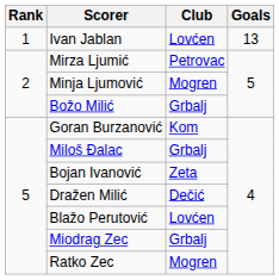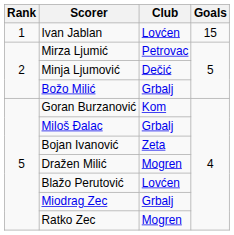 <table class="wikitable">
 <tr>
 <th>Rank</th>
 <th>Scorer</th>
 <th>Club</th>
 <th>Goals</th>
 </tr>
 <tr>
 <td rowspan="1" align="center">1</td>
 <td> Ivan Jablan</td>
 <td><a href='#'>Lovćen</a></td>
-<td align="center">13</td>
+<td align="center">15</td>
 </tr>
 <tr>
 <td rowspan="3" align="center">2</td>
 <td> Mirza Ljumić</td>
 <td><a href='#'>Petrovac</a></td>
 <td rowspan="3" align="center">5</td>
 </tr>
 <tr>
 <td> Minja Ljumović</td>
-<td><a href='#'>Mogren</a></td>
+<td><a href='#'>Dečić</a></td>
 </tr>
 <tr>
 <td> <a href='#'>Božo Milić</a></td>
 <td><a href='#'>Grbalj</a></td>
 </tr>
 <tr>
 <td rowspan="7" align="center">5</td>
 <td> Goran Burzanović</td>
 <td><a href='#'>Kom</a></td>
 <td rowspan="7" align="center">4</td>
 </tr>
 <tr>
 <td> <a href='#'>Miloš Đalac</a></td>
 <td><a href='#'>Grbalj</a></td>
 </tr>
 <tr>
 <td> Bojan Ivanović</td>
 <td><a href='#'>Zeta</a></td>
 </tr>
 <tr>
 <td> Dražen Milić</td>
-<td><a href='#'>Dečić</a></td>
+<td><a href='#'>Mogren</a></td>
 </tr>
 <tr>
 <td> Blažo Perutović</td>
 <td><a href='#'>Lovćen</a></td>
 </tr>
 <tr>
 <td> <a href='#'>Miodrag Zec</a></td>
 <td><a href='#'>Grbalj</a></td>
 </tr>
 <tr>
 <td> Ratko Zec</td>
 <td><a href='#'>Mogren</a></td>
 </tr>
 </table>
